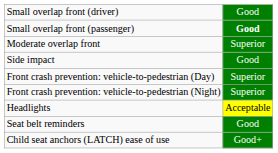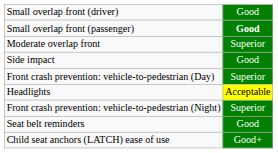 <table class="wikitable">
 <tr>
 <td>Small overlap front (driver)</td>
 <td colspan="1" style="text-align:center;color:white;background:green">Good</td>
 </tr>
 <tr>
 <td>Small overlap front (passenger)</td>
 <td colspan="1" style="text-align:center;color:white;background:green"><strong>Good</strong></td>
 </tr>
 <tr>
 <td>Moderate overlap front</td>
 <td colspan="1" style="text-align:center;color:white;background:green">Superior</td>
 </tr>
 <tr>
 <td>Side impact</td>
 <td colspan="1" style="text-align:center;color:white;background:green">Good</td>
 </tr>
 <tr>
 <td>Front crash prevention: vehicle-to-pedestrian (Day)</td>
 <td colspan="1" style="text-align:center;color:white;background:green">Superior</td>
 </tr>
 <tr>
+<td>Headlights</td>
+<td colspan="1" style="text-align:center;color:black;background:yellow">Acceptable</td>
+</tr>
+<tr>
 <td>Front crash prevention: vehicle-to-pedestrian (Night)</td>
 <td colspan="1" style="text-align:center;color:white;background:green">Superior</td>
-</tr>
-<tr>
-<td>Headlights</td>
-<td colspan="1" style="text-align:center;color:black;background:yellow">Acceptable</td>
 </tr>
 <tr>
 <td>Seat belt reminders</td>
 <td colspan="1" style="text-align:center;color:white;background:green">Good</td>
 </tr>
 <tr>
 <td>Child seat anchors (LATCH) ease of use</td>
 <td colspan="1" style="text-align:center;color:white;background:green">Good+</td>
 </tr>
 </table>
